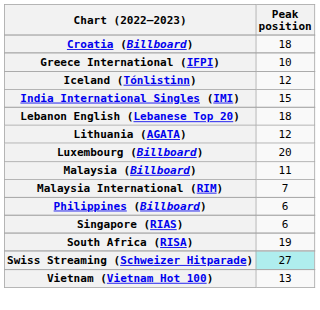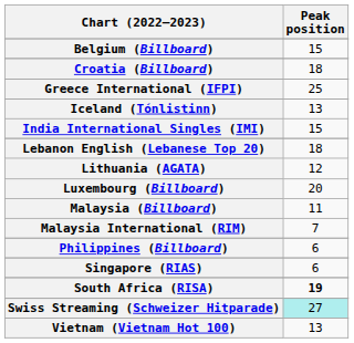 <table class="wikitable sortable plainrowheaders" style="text-align:center">
 <tr>
 <th scope="col">Chart (2022–2023)</th>
 <th scope="col">Peak<br>position</th>
 </tr>
 <tr>
 </tr>
 <tr>
+</tr>
+<tr>
+<th scope="row">Belgium (<em><a href='#'>Billboard</a></em>)</th>
+<td>15</td>
 </tr>
 <tr>
 </tr>
 <tr>
 <th scope="row"><a href='#'>Croatia</a> (<em><a href='#'>Billboard</a></em>)</th>
 <td>18</td>
 </tr>
 <tr>
 </tr>
 <tr>
 </tr>
 <tr>
 </tr>
 <tr>
 </tr>
 <tr>
 <th scope="row">Greece International (<a href='#'>IFPI</a>)</th>
-<td>10</td>
+<td>25</td>
 </tr>
 <tr>
 </tr>
 <tr>
 <th scope="row">Iceland (<a href='#'>Tónlistinn</a>)</th>
-<td>12</td>
+<td>13</td>
 </tr>
 <tr>
 <th scope="row"><a href='#'>India International Singles</a> (<a href='#'>IMI</a>)</th>
 <td>15</td>
 </tr>
 <tr>
 </tr>
 <tr>
 </tr>
 <tr>
 <th scope="row">Lebanon English (<a href='#'>Lebanese Top 20</a>)</th>
 <td>18</td>
 </tr>
 <tr>
 <th scope="row">Lithuania (<a href='#'>AGATA</a>)</th>
 <td>12</td>
 </tr>
 <tr>
 <th scope="row">Luxembourg (<em><a href='#'>Billboard</a></em>)</th>
 <td>20</td>
 </tr>
 <tr>
 <th scope="row">Malaysia (<em><a href='#'>Billboard</a></em>)</th>
 <td>11</td>
 </tr>
 <tr>
 <th scope="row">Malaysia International (<a href='#'>RIM</a>)</th>
 <td>7</td>
 </tr>
 <tr>
 </tr>
 <tr>
 </tr>
 <tr>
 <th scope="row"><a href='#'>Philippines</a> (<em><a href='#'>Billboard</a></em>)</th>
 <td>6</td>
 </tr>
 <tr>
 </tr>
 <tr>
 <th scope="row">Singapore (<a href='#'>RIAS</a>)</th>
 <td>6</td>
 </tr>
 <tr>
 </tr>
 <tr>
 <th scope="row">South Africa (<a href='#'>RISA</a>)</th>
-<td>19</td>
+<td><strong>19</strong></td>
 </tr>
 <tr>
 </tr>
 <tr>
 </tr>
 <tr>
 <th scope="row">Swiss Streaming (<a href='#'>Schweizer Hitparade</a>)</th>
 <td style="background: paleturquoise;">27</td>
 </tr>
 <tr>
 </tr>
 <tr>
 </tr>
 <tr>
 <th scope="row">Vietnam (<a href='#'>Vietnam Hot 100</a>)</th>
 <td>13</td>
 </tr>
 </table>
